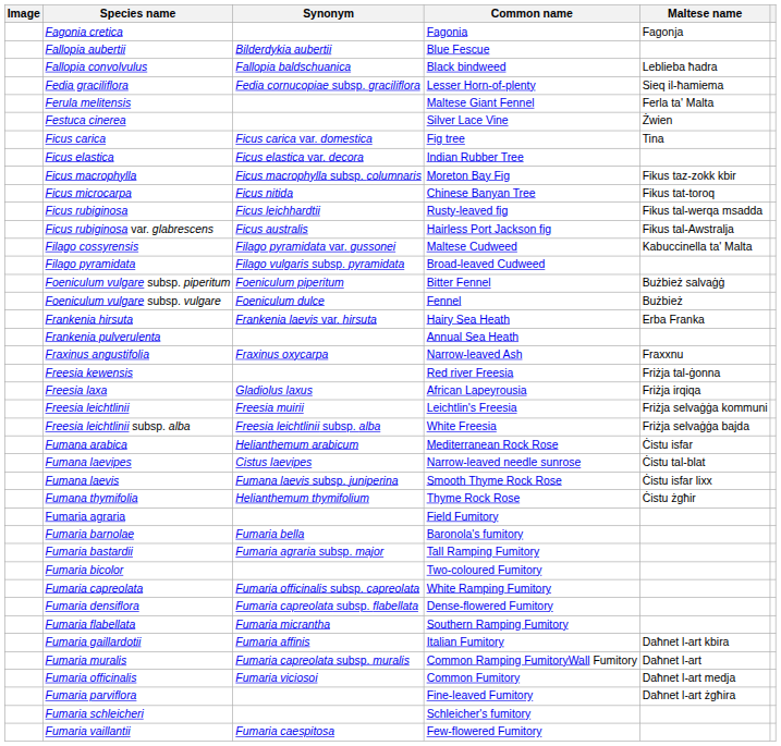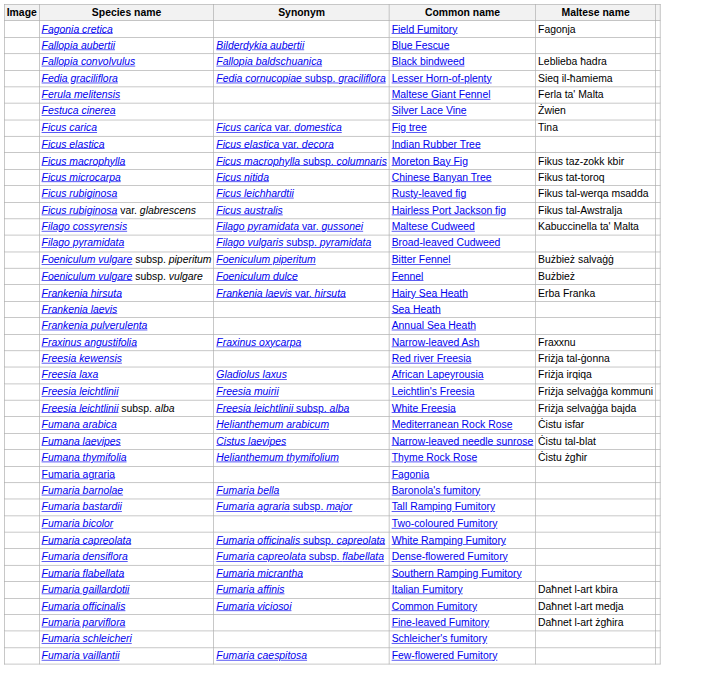 <table class="wikitable" style="background: white">
 <tr>
 <th>Image</th>
 <th>Species name</th>
 <th>Synonym</th>
 <th>Common name</th>
 <th>Maltese name</th>
 <th></th>
 </tr>
 <tr>
 <td></td>
 <td><em><a href='#'>Fagonia cretica</a></em></td>
 <td></td>
-<td><a href='#'>Fagonia</a></td>
+<td><a href='#'>Field Fumitory</a></td>
 <td>Fagonja</td>
 <td></td>
 </tr>
 <tr>
 <td></td>
 <td><em><a href='#'>Fallopia aubertii</a></em></td>
 <td><em><a href='#'>Bilderdykia aubertii</a></em></td>
 <td><a href='#'>Blue Fescue</a></td>
 <td></td>
 <td></td>
 </tr>
 <tr>
 <td></td>
 <td><em><a href='#'>Fallopia convolvulus</a></em></td>
 <td><em><a href='#'>Fallopia baldschuanica</a></em></td>
 <td><a href='#'>Black bindweed</a></td>
 <td>Leblieba ħadra</td>
 <td></td>
 </tr>
 <tr>
 <td></td>
 <td><em><a href='#'>Fedia graciliflora</a></em></td>
 <td><a href='#'><em>Fedia cornucopiae</em> subsp. <em>graciliflora </em></a></td>
 <td><a href='#'>Lesser Horn-of-plenty</a></td>
 <td>Sieq il-ħamiema</td>
 <td></td>
 </tr>
 <tr>
 <td></td>
 <td><em><a href='#'>Ferula melitensis</a></em></td>
 <td></td>
 <td><a href='#'>Maltese Giant Fennel</a></td>
 <td>Ferla ta' Malta</td>
 <td></td>
 </tr>
 <tr>
 <td></td>
 <td><em><a href='#'>Festuca cinerea</a></em></td>
 <td></td>
 <td><a href='#'>Silver Lace Vine</a></td>
 <td>Żwien</td>
 <td></td>
 </tr>
 <tr>
 <td></td>
 <td><em><a href='#'>Ficus carica</a></em></td>
 <td><a href='#'><em>Ficus carica</em> var. <em>domestica</em></a></td>
 <td><a href='#'>Fig tree</a></td>
 <td>Tina</td>
 <td></td>
 </tr>
 <tr>
 <td></td>
 <td><em><a href='#'>Ficus elastica</a></em></td>
 <td><a href='#'><em>Ficus elastica</em> var. <em>decora</em></a></td>
 <td><a href='#'>Indian Rubber Tree</a></td>
 <td></td>
 <td></td>
 </tr>
 <tr>
 <td></td>
 <td><em><a href='#'>Ficus macrophylla</a></em></td>
 <td><a href='#'><em>Ficus macrophylla</em> subsp. <em>columnaris </em></a></td>
 <td><a href='#'>Moreton Bay Fig</a></td>
 <td>Fikus taz-zokk kbir</td>
 <td></td>
 </tr>
 <tr>
 <td></td>
 <td><em><a href='#'>Ficus microcarpa</a></em></td>
 <td><em><a href='#'>Ficus nitida</a></em></td>
 <td><a href='#'>Chinese Banyan Tree</a></td>
 <td>Fikus tat-toroq</td>
 <td></td>
 </tr>
 <tr>
 <td></td>
 <td><em><a href='#'>Ficus rubiginosa</a></em></td>
 <td><em><a href='#'>Ficus leichhardtii</a></em></td>
 <td><a href='#'>Rusty-leaved fig</a></td>
 <td>Fikus tal-werqa msadda</td>
 <td></td>
 </tr>
 <tr>
 <td></td>
 <td><em><a href='#'>Ficus rubiginosa</a></em> var. <em>glabrescens</em></td>
 <td><em><a href='#'>Ficus australis</a></em></td>
 <td><a href='#'>Hairless Port Jackson fig</a></td>
 <td>Fikus tal-Awstralja</td>
 <td></td>
 </tr>
 <tr>
 <td></td>
 <td><em><a href='#'>Filago cossyrensis</a></em></td>
 <td><a href='#'><em>Filago pyramidata</em> var. <em>gussonei </em></a></td>
 <td><a href='#'>Maltese Cudweed</a></td>
 <td>Kabuccinella ta' Malta</td>
 <td></td>
 </tr>
 <tr>
 <td></td>
 <td><em><a href='#'>Filago pyramidata</a></em></td>
 <td><a href='#'><em>Filago vulgaris</em> subsp. <em>pyramidata </em></a></td>
 <td><a href='#'>Broad-leaved Cudweed</a></td>
 <td></td>
 <td></td>
 </tr>
 <tr>
 <td></td>
 <td><em><a href='#'>Foeniculum vulgare</a></em> subsp. <em>piperitum</em></td>
 <td><em><a href='#'>Foeniculum piperitum</a></em></td>
 <td><a href='#'>Bitter Fennel</a></td>
 <td>Bużbież salvaġġ</td>
 <td></td>
 </tr>
 <tr>
 <td></td>
 <td><em><a href='#'>Foeniculum vulgare</a></em> subsp. <em>vulgare</em></td>
 <td><em><a href='#'>Foeniculum dulce</a></em></td>
 <td><a href='#'>Fennel</a></td>
 <td>Bużbież</td>
 <td></td>
 </tr>
 <tr>
 <td></td>
 <td><em><a href='#'>Frankenia hirsuta</a></em></td>
 <td><a href='#'><em>Frankenia laevis</em> var. <em>hirsuta</em></a></td>
 <td><a href='#'>Hairy Sea Heath</a></td>
 <td>Erba Franka</td>
 <td></td>
 </tr>
 <tr>
 <td></td>
+<td><em><a href='#'>Frankenia laevis</a></em></td>
+<td></td>
+<td><a href='#'>Sea Heath</a></td>
+<td></td>
+<td></td>
+</tr>
+<tr>
+<td></td>
 <td><em><a href='#'>Frankenia pulverulenta</a></em></td>
 <td></td>
 <td><a href='#'>Annual Sea Heath</a></td>
 <td></td>
 <td></td>
 </tr>
 <tr>
 <td></td>
 <td><em><a href='#'>Fraxinus angustifolia</a></em></td>
 <td><em><a href='#'>Fraxinus oxycarpa</a></em></td>
 <td><a href='#'>Narrow-leaved Ash</a></td>
 <td>Fraxxnu</td>
 <td></td>
 </tr>
 <tr>
 <td></td>
 <td><em><a href='#'>Freesia kewensis</a></em></td>
 <td></td>
 <td><a href='#'>Red river Freesia</a></td>
 <td>Friżja tal-ġonna</td>
 <td></td>
 </tr>
 <tr>
 <td></td>
 <td><em><a href='#'>Freesia laxa</a></em></td>
 <td><em><a href='#'>Gladiolus laxus</a></em></td>
 <td><a href='#'>African Lapeyrousia</a></td>
 <td>Friżja irqiqa</td>
 <td></td>
 </tr>
 <tr>
 <td></td>
 <td><em><a href='#'>Freesia leichtlinii</a></em></td>
 <td><em><a href='#'>Freesia muirii</a></em></td>
 <td><a href='#'>Leichtlin's Freesia</a></td>
 <td>Friżja selvaġġa kommuni</td>
 <td></td>
 </tr>
 <tr>
 <td></td>
 <td><em><a href='#'>Freesia leichtlinii</a></em> subsp. <em>alba</em></td>
 <td><a href='#'><em>Freesia leichtlinii</em> subsp. <em>alba </em></a></td>
 <td><a href='#'>White Freesia</a></td>
 <td>Friżja selvaġġa bajda</td>
 <td></td>
 </tr>
 <tr>
 <td></td>
 <td><em><a href='#'>Fumana arabica</a></em></td>
 <td><em><a href='#'>Helianthemum arabicum</a></em></td>
 <td><a href='#'>Mediterranean Rock Rose</a></td>
 <td>Ċistu isfar</td>
 <td></td>
 </tr>
 <tr>
 <td></td>
 <td><em><a href='#'>Fumana laevipes</a></em></td>
 <td><em><a href='#'>Cistus laevipes</a></em></td>
 <td><a href='#'>Narrow-leaved needle sunrose</a></td>
 <td>Ċistu tal-blat</td>
 <td></td>
 </tr>
 <tr>
 <td></td>
-<td><em><a href='#'>Fumana laevis</a></em></td>
-<td><a href='#'><em>Fumana laevis</em> subsp. <em>juniperina </em></a></td>
-<td><a href='#'>Smooth Thyme Rock Rose</a></td>
-<td>Ċistu isfar lixx</td>
-<td></td>
-</tr>
-<tr>
-<td></td>
 <td><em><a href='#'>Fumana thymifolia</a></em></td>
 <td><em><a href='#'>Helianthemum thymifolium</a></em></td>
 <td><a href='#'>Thyme Rock Rose</a></td>
 <td>Ċistu żgħir</td>
 <td></td>
 </tr>
 <tr>
 <td></td>
 <td><a href='#'>Fumaria agraria</a></td>
 <td></td>
-<td><a href='#'>Field Fumitory</a></td>
+<td><a href='#'>Fagonia</a></td>
 <td></td>
 <td></td>
 </tr>
 <tr>
 <td></td>
 <td><em><a href='#'>Fumaria barnolae</a></em></td>
 <td><em><a href='#'>Fumaria bella</a></em></td>
 <td><a href='#'>Baronola's fumitory</a></td>
 <td></td>
 <td></td>
 </tr>
 <tr>
 <td></td>
 <td><em><a href='#'>Fumaria bastardii</a></em></td>
 <td><a href='#'><em>Fumaria agraria</em> subsp. <em>major</em></a></td>
 <td><a href='#'>Tall Ramping Fumitory</a></td>
 <td></td>
 <td></td>
 </tr>
 <tr>
 <td></td>
 <td><em><a href='#'>Fumaria bicolor</a></em></td>
 <td></td>
 <td><a href='#'>Two-coloured Fumitory</a></td>
 <td></td>
 <td></td>
 </tr>
 <tr>
 <td></td>
 <td><em><a href='#'>Fumaria capreolata</a></em></td>
 <td><a href='#'><em>Fumaria officinalis</em> subsp. <em>capreolata </em></a></td>
 <td><a href='#'>White Ramping Fumitory</a></td>
 <td></td>
 <td></td>
 </tr>
 <tr>
 <td></td>
 <td><em><a href='#'>Fumaria densiflora</a></em></td>
 <td><a href='#'><em>Fumaria capreolata</em> subsp. <em>flabellata </em></a></td>
 <td><a href='#'>Dense-flowered Fumitory</a></td>
 <td></td>
 <td></td>
 </tr>
 <tr>
 <td></td>
 <td><em><a href='#'>Fumaria flabellata</a></em></td>
 <td><em><a href='#'>Fumaria micrantha</a></em></td>
 <td><a href='#'>Southern Ramping Fumitory</a></td>
 <td></td>
 <td></td>
 </tr>
 <tr>
 <td></td>
 <td><em><a href='#'>Fumaria gaillardotii</a></em></td>
 <td><em><a href='#'>Fumaria affinis</a></em></td>
 <td><a href='#'>Italian Fumitory</a></td>
 <td>Daħnet l-art kbira</td>
 <td></td>
 </tr>
 <tr>
 <td></td>
-<td><em><a href='#'>Fumaria muralis</a></em></td>
-<td><a href='#'><em>Fumaria capreolata</em> subsp. <em>muralis </em></a></td>
-<td><a href='#'>Common Ramping FumitoryWall</a> Fumitory</td>
-<td>Daħnet l-art</td>
-<td></td>
-</tr>
-<tr>
-<td></td>
 <td><em><a href='#'>Fumaria officinalis</a></em></td>
 <td><em><a href='#'>Fumaria viciosoi</a></em></td>
 <td><a href='#'>Common Fumitory</a></td>
 <td>Daħnet l-art medja</td>
 <td></td>
 </tr>
 <tr>
 <td></td>
 <td><em><a href='#'>Fumaria parviflora</a></em></td>
 <td></td>
 <td><a href='#'>Fine-leaved Fumitory</a></td>
 <td>Daħnet l-art żgħira</td>
 <td></td>
 </tr>
 <tr>
 <td></td>
 <td><em><a href='#'>Fumaria schleicheri</a></em></td>
 <td></td>
 <td><a href='#'>Schleicher's fumitory</a></td>
 <td></td>
 <td></td>
 </tr>
 <tr>
 <td></td>
 <td><em><a href='#'>Fumaria vaillantii</a></em></td>
 <td><em><a href='#'>Fumaria caespitosa</a></em></td>
 <td><a href='#'>Few-flowered Fumitory</a></td>
 <td></td>
 <td></td>
 </tr>
 </table>
